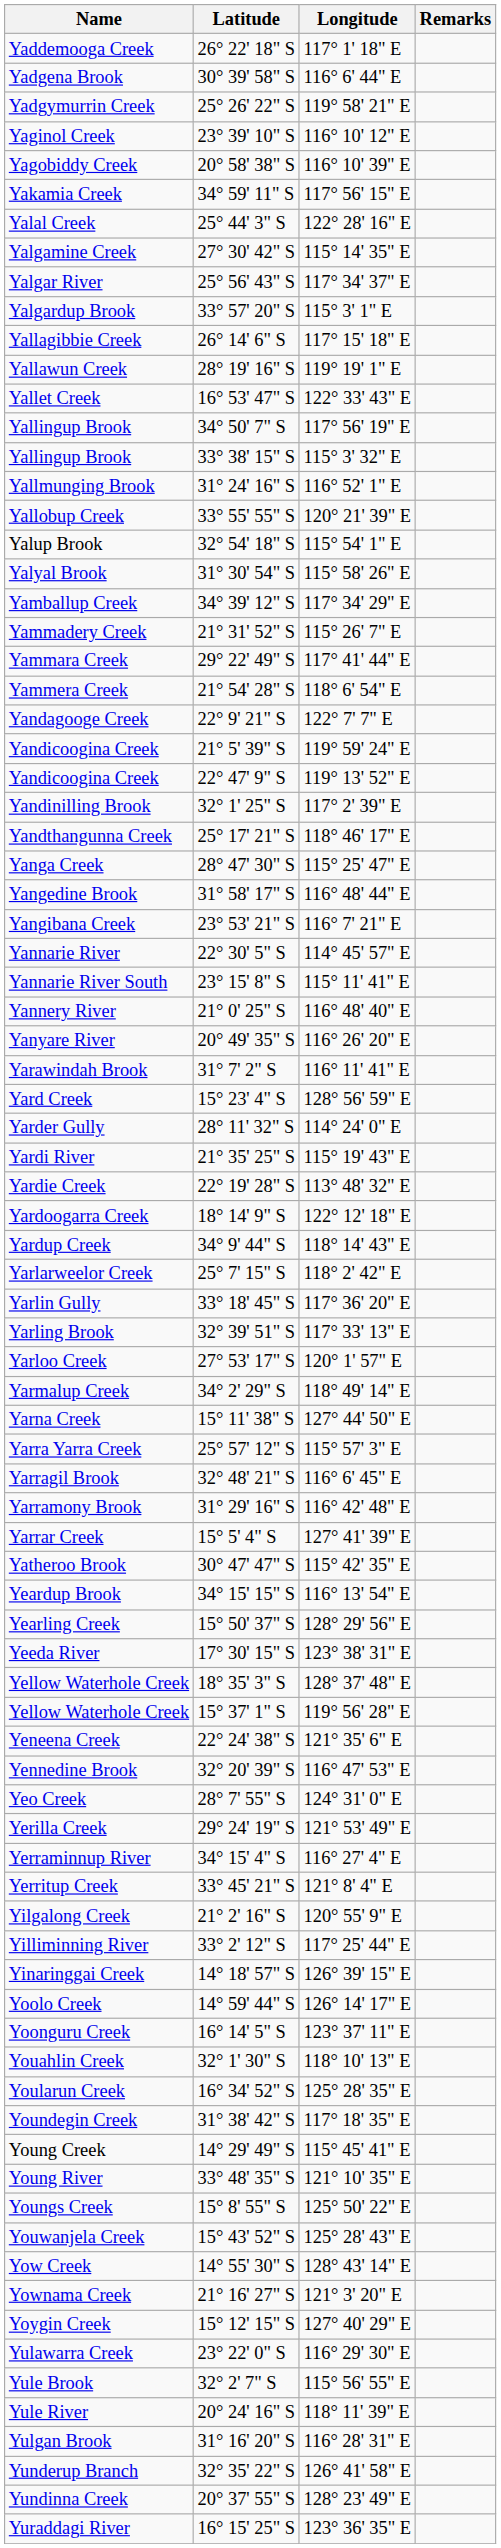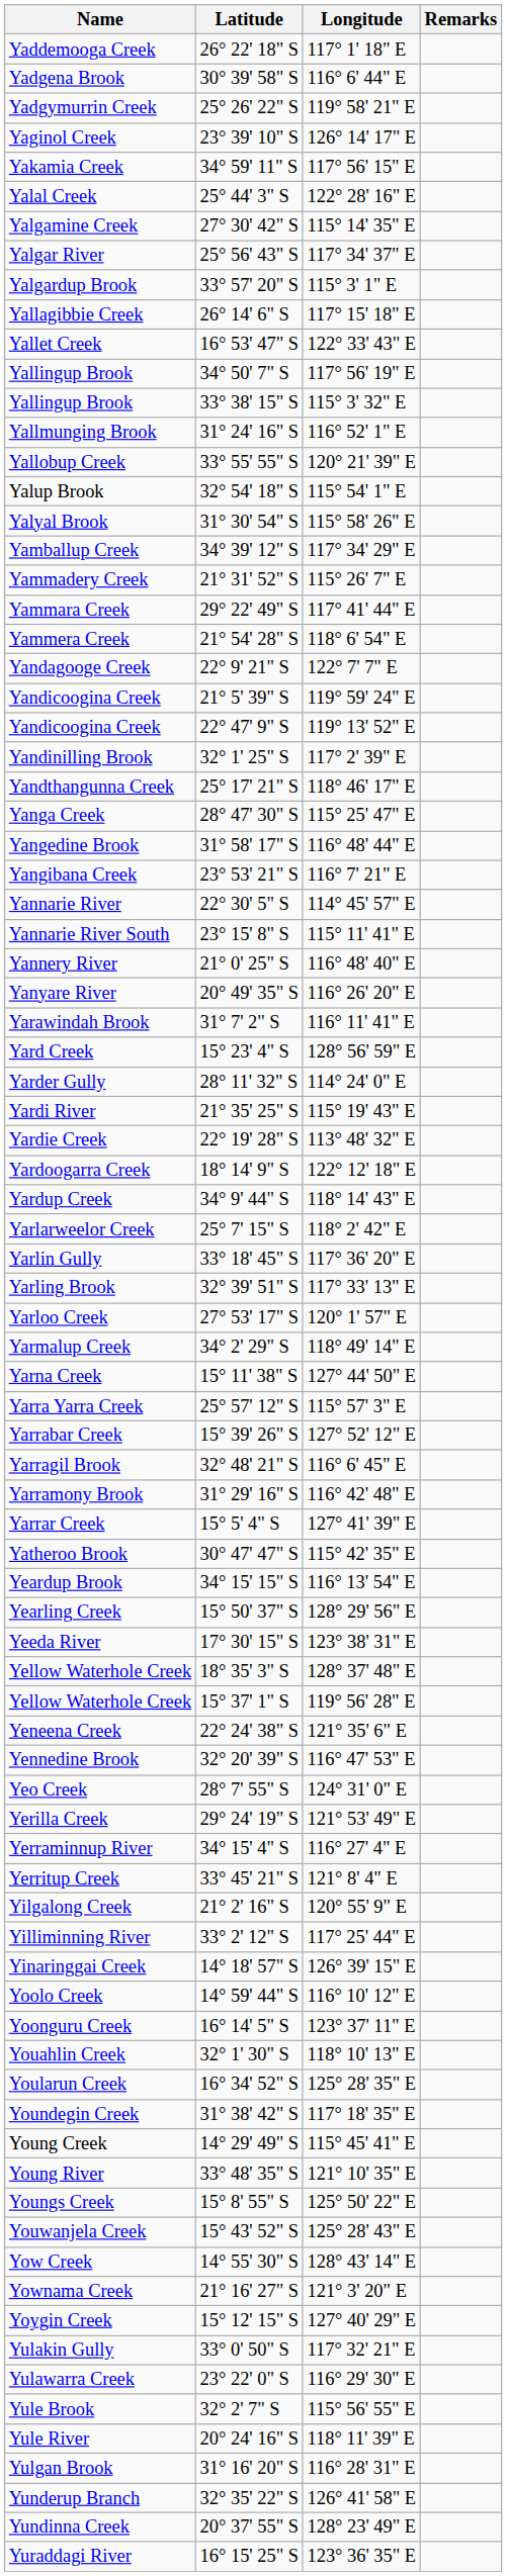 <table class="wikitable">
 <tr>
 <th>Name</th>
 <th>Latitude</th>
 <th>Longitude</th>
 <th>Remarks</th>
 </tr>
 <tr>
 <td><a href='#'>Yaddemooga Creek</a></td>
 <td>26° 22' 18" S</td>
 <td>117° 1' 18" E</td>
 <td></td>
 </tr>
 <tr>
 <td><a href='#'>Yadgena Brook</a></td>
 <td>30° 39' 58" S</td>
 <td>116° 6' 44" E</td>
 <td></td>
 </tr>
 <tr>
 <td><a href='#'>Yadgymurrin Creek</a></td>
 <td>25° 26' 22" S</td>
 <td>119° 58' 21" E</td>
 <td></td>
 </tr>
 <tr>
 <td><a href='#'>Yaginol Creek</a></td>
 <td>23° 39' 10" S</td>
-<td>116° 10' 12" E</td>
-<td></td>
-</tr>
-<tr>
-<td><a href='#'>Yagobiddy Creek</a></td>
-<td>20° 58' 38" S</td>
-<td>116° 10' 39" E</td>
+<td>126° 14' 17" E</td>
 <td></td>
 </tr>
 <tr>
 <td><a href='#'>Yakamia Creek</a></td>
 <td>34° 59' 11" S</td>
 <td>117° 56' 15" E</td>
 <td></td>
 </tr>
 <tr>
 <td><a href='#'>Yalal Creek</a></td>
 <td>25° 44' 3" S</td>
 <td>122° 28' 16" E</td>
 <td></td>
 </tr>
 <tr>
 <td><a href='#'>Yalgamine Creek</a></td>
 <td>27° 30' 42" S</td>
 <td>115° 14' 35" E</td>
 <td></td>
 </tr>
 <tr>
 <td><a href='#'>Yalgar River</a></td>
 <td>25° 56' 43" S</td>
 <td>117° 34' 37" E</td>
 <td></td>
 </tr>
 <tr>
 <td><a href='#'>Yalgardup Brook</a></td>
 <td>33° 57' 20" S</td>
 <td>115° 3' 1" E</td>
 <td></td>
 </tr>
 <tr>
 <td><a href='#'>Yallagibbie Creek</a></td>
 <td>26° 14' 6" S</td>
 <td>117° 15' 18" E</td>
-<td></td>
-</tr>
-<tr>
-<td><a href='#'>Yallawun Creek</a></td>
-<td>28° 19' 16" S</td>
-<td>119° 19' 1" E</td>
 <td></td>
 </tr>
 <tr>
 <td><a href='#'>Yallet Creek</a></td>
 <td>16° 53' 47" S</td>
 <td>122° 33' 43" E</td>
 <td></td>
 </tr>
 <tr>
 <td><a href='#'>Yallingup Brook</a></td>
 <td>34° 50' 7" S</td>
 <td>117° 56' 19" E</td>
 <td></td>
 </tr>
 <tr>
 <td><a href='#'>Yallingup Brook</a></td>
 <td>33° 38' 15" S</td>
 <td>115° 3' 32" E</td>
 <td></td>
 </tr>
 <tr>
 <td><a href='#'>Yallmunging Brook</a></td>
 <td>31° 24' 16" S</td>
 <td>116° 52' 1" E</td>
 <td></td>
 </tr>
 <tr>
 <td><a href='#'>Yallobup Creek</a></td>
 <td>33° 55' 55" S</td>
 <td>120° 21' 39" E</td>
 <td></td>
 </tr>
 <tr>
 <td>Yalup Brook</td>
 <td>32° 54' 18" S</td>
 <td>115° 54' 1" E</td>
 <td></td>
 </tr>
 <tr>
 <td><a href='#'>Yalyal Brook</a></td>
 <td>31° 30' 54" S</td>
 <td>115° 58' 26" E</td>
 <td></td>
 </tr>
 <tr>
 <td><a href='#'>Yamballup Creek</a></td>
 <td>34° 39' 12" S</td>
 <td>117° 34' 29" E</td>
 <td></td>
 </tr>
 <tr>
 <td><a href='#'>Yammadery Creek</a></td>
 <td>21° 31' 52" S</td>
 <td>115° 26' 7" E</td>
 <td></td>
 </tr>
 <tr>
 <td><a href='#'>Yammara Creek</a></td>
 <td>29° 22' 49" S</td>
 <td>117° 41' 44" E</td>
 <td></td>
 </tr>
 <tr>
 <td><a href='#'>Yammera Creek</a></td>
 <td>21° 54' 28" S</td>
 <td>118° 6' 54" E</td>
 <td></td>
 </tr>
 <tr>
 <td><a href='#'>Yandagooge Creek</a></td>
 <td>22° 9' 21" S</td>
 <td>122° 7' 7" E</td>
 <td></td>
 </tr>
 <tr>
 <td><a href='#'>Yandicoogina Creek</a></td>
 <td>21° 5' 39" S</td>
 <td>119° 59' 24" E</td>
 <td></td>
 </tr>
 <tr>
 <td><a href='#'>Yandicoogina Creek</a></td>
 <td>22° 47' 9" S</td>
 <td>119° 13' 52" E</td>
 <td></td>
 </tr>
 <tr>
 <td><a href='#'>Yandinilling Brook</a></td>
 <td>32° 1' 25" S</td>
 <td>117° 2' 39" E</td>
 <td></td>
 </tr>
 <tr>
 <td><a href='#'>Yandthangunna Creek</a></td>
 <td>25° 17' 21" S</td>
 <td>118° 46' 17" E</td>
 <td></td>
 </tr>
 <tr>
 <td><a href='#'>Yanga Creek</a></td>
 <td>28° 47' 30" S</td>
 <td>115° 25' 47" E</td>
 <td></td>
 </tr>
 <tr>
 <td><a href='#'>Yangedine Brook</a></td>
 <td>31° 58' 17" S</td>
 <td>116° 48' 44" E</td>
 <td></td>
 </tr>
 <tr>
 <td><a href='#'>Yangibana Creek</a></td>
 <td>23° 53' 21" S</td>
 <td>116° 7' 21" E</td>
 <td></td>
 </tr>
 <tr>
 <td><a href='#'>Yannarie River</a></td>
 <td>22° 30' 5" S</td>
 <td>114° 45' 57" E</td>
 <td></td>
 </tr>
 <tr>
 <td><a href='#'>Yannarie River South</a></td>
 <td>23° 15' 8" S</td>
 <td>115° 11' 41" E</td>
 <td></td>
 </tr>
 <tr>
 <td><a href='#'>Yannery River</a></td>
 <td>21° 0' 25" S</td>
 <td>116° 48' 40" E</td>
 <td></td>
 </tr>
 <tr>
 <td><a href='#'>Yanyare River</a></td>
 <td>20° 49' 35" S</td>
 <td>116° 26' 20" E</td>
 <td></td>
 </tr>
 <tr>
 <td><a href='#'>Yarawindah Brook</a></td>
 <td>31° 7' 2" S</td>
 <td>116° 11' 41" E</td>
 <td></td>
 </tr>
 <tr>
 <td><a href='#'>Yard Creek</a></td>
 <td>15° 23' 4" S</td>
 <td>128° 56' 59" E</td>
 <td></td>
 </tr>
 <tr>
 <td><a href='#'>Yarder Gully</a></td>
 <td>28° 11' 32" S</td>
 <td>114° 24' 0" E</td>
 <td></td>
 </tr>
 <tr>
 <td><a href='#'>Yardi River</a></td>
 <td>21° 35' 25" S</td>
 <td>115° 19' 43" E</td>
 <td></td>
 </tr>
 <tr>
 <td><a href='#'>Yardie Creek</a></td>
 <td>22° 19' 28" S</td>
 <td>113° 48' 32" E</td>
 <td></td>
 </tr>
 <tr>
 <td><a href='#'>Yardoogarra Creek</a></td>
 <td>18° 14' 9" S</td>
 <td>122° 12' 18" E</td>
 <td></td>
 </tr>
 <tr>
 <td><a href='#'>Yardup Creek</a></td>
 <td>34° 9' 44" S</td>
 <td>118° 14' 43" E</td>
 <td></td>
 </tr>
 <tr>
 <td><a href='#'>Yarlarweelor Creek</a></td>
 <td>25° 7' 15" S</td>
 <td>118° 2' 42" E</td>
 <td></td>
 </tr>
 <tr>
 <td><a href='#'>Yarlin Gully</a></td>
 <td>33° 18' 45" S</td>
 <td>117° 36' 20" E</td>
 <td></td>
 </tr>
 <tr>
 <td><a href='#'>Yarling Brook</a></td>
 <td>32° 39' 51" S</td>
 <td>117° 33' 13" E</td>
 <td></td>
 </tr>
 <tr>
 <td><a href='#'>Yarloo Creek</a></td>
 <td>27° 53' 17" S</td>
 <td>120° 1' 57" E</td>
 <td></td>
 </tr>
 <tr>
 <td><a href='#'>Yarmalup Creek</a></td>
 <td>34° 2' 29" S</td>
 <td>118° 49' 14" E</td>
 <td></td>
 </tr>
 <tr>
 <td><a href='#'>Yarna Creek</a></td>
 <td>15° 11' 38" S</td>
 <td>127° 44' 50" E</td>
 <td></td>
 </tr>
 <tr>
 <td><a href='#'>Yarra Yarra Creek</a></td>
 <td>25° 57' 12" S</td>
 <td>115° 57' 3" E</td>
 <td></td>
 </tr>
 <tr>
+<td><a href='#'>Yarrabar Creek</a></td>
+<td>15° 39' 26" S</td>
+<td>127° 52' 12" E</td>
+<td></td>
+</tr>
+<tr>
 <td><a href='#'>Yarragil Brook</a></td>
 <td>32° 48' 21" S</td>
 <td>116° 6' 45" E</td>
 <td></td>
 </tr>
 <tr>
 <td><a href='#'>Yarramony Brook</a></td>
 <td>31° 29' 16" S</td>
 <td>116° 42' 48" E</td>
 <td></td>
 </tr>
 <tr>
 <td><a href='#'>Yarrar Creek</a></td>
 <td>15° 5' 4" S</td>
 <td>127° 41' 39" E</td>
 <td></td>
 </tr>
 <tr>
 <td><a href='#'>Yatheroo Brook</a></td>
 <td>30° 47' 47" S</td>
 <td>115° 42' 35" E</td>
 <td></td>
 </tr>
 <tr>
 <td><a href='#'>Yeardup Brook</a></td>
 <td>34° 15' 15" S</td>
 <td>116° 13' 54" E</td>
 <td></td>
 </tr>
 <tr>
 <td><a href='#'>Yearling Creek</a></td>
 <td>15° 50' 37" S</td>
 <td>128° 29' 56" E</td>
 <td></td>
 </tr>
 <tr>
 <td><a href='#'>Yeeda River</a></td>
 <td>17° 30' 15" S</td>
 <td>123° 38' 31" E</td>
 <td></td>
 </tr>
 <tr>
 <td><a href='#'>Yellow Waterhole Creek</a></td>
 <td>18° 35' 3" S</td>
 <td>128° 37' 48" E</td>
 <td></td>
 </tr>
 <tr>
 <td><a href='#'>Yellow Waterhole Creek</a></td>
 <td>15° 37' 1" S</td>
 <td>119° 56' 28" E</td>
 <td></td>
 </tr>
 <tr>
 <td><a href='#'>Yeneena Creek</a></td>
 <td>22° 24' 38" S</td>
 <td>121° 35' 6" E</td>
 <td></td>
 </tr>
 <tr>
 <td><a href='#'>Yennedine Brook</a></td>
 <td>32° 20' 39" S</td>
 <td>116° 47' 53" E</td>
 <td></td>
 </tr>
 <tr>
 <td><a href='#'>Yeo Creek</a></td>
 <td>28° 7' 55" S</td>
 <td>124° 31' 0" E</td>
 <td></td>
 </tr>
 <tr>
 <td><a href='#'>Yerilla Creek</a></td>
 <td>29° 24' 19" S</td>
 <td>121° 53' 49" E</td>
 <td></td>
 </tr>
 <tr>
 <td><a href='#'>Yerraminnup River</a></td>
 <td>34° 15' 4" S</td>
 <td>116° 27' 4" E</td>
 <td></td>
 </tr>
 <tr>
 <td><a href='#'>Yerritup Creek</a></td>
 <td>33° 45' 21" S</td>
 <td>121° 8' 4" E</td>
 <td></td>
 </tr>
 <tr>
 <td><a href='#'>Yilgalong Creek</a></td>
 <td>21° 2' 16" S</td>
 <td>120° 55' 9" E</td>
 <td></td>
 </tr>
 <tr>
 <td><a href='#'>Yilliminning River</a></td>
 <td>33° 2' 12" S</td>
 <td>117° 25' 44" E</td>
 <td></td>
 </tr>
 <tr>
 <td><a href='#'>Yinaringgai Creek</a></td>
 <td>14° 18' 57" S</td>
 <td>126° 39' 15" E</td>
 <td></td>
 </tr>
 <tr>
 <td><a href='#'>Yoolo Creek</a></td>
 <td>14° 59' 44" S</td>
-<td>126° 14' 17" E</td>
+<td>116° 10' 12" E</td>
 <td></td>
 </tr>
 <tr>
 <td><a href='#'>Yoonguru Creek</a></td>
 <td>16° 14' 5" S</td>
 <td>123° 37' 11" E</td>
 <td></td>
 </tr>
 <tr>
 <td><a href='#'>Youahlin Creek</a></td>
 <td>32° 1' 30" S</td>
 <td>118° 10' 13" E</td>
 <td></td>
 </tr>
 <tr>
 <td><a href='#'>Yoularun Creek</a></td>
 <td>16° 34' 52" S</td>
 <td>125° 28' 35" E</td>
 <td></td>
 </tr>
 <tr>
 <td><a href='#'>Youndegin Creek</a></td>
 <td>31° 38' 42" S</td>
 <td>117° 18' 35" E</td>
 <td></td>
 </tr>
 <tr>
 <td>Young Creek</td>
 <td>14° 29' 49" S</td>
 <td>115° 45' 41" E</td>
 <td></td>
 </tr>
 <tr>
 <td><a href='#'>Young River</a></td>
 <td>33° 48' 35" S</td>
 <td>121° 10' 35" E</td>
 <td></td>
 </tr>
 <tr>
 <td><a href='#'>Youngs Creek</a></td>
 <td>15° 8' 55" S</td>
 <td>125° 50' 22" E</td>
 <td></td>
 </tr>
 <tr>
 <td><a href='#'>Youwanjela Creek</a></td>
 <td>15° 43' 52" S</td>
 <td>125° 28' 43" E</td>
 <td></td>
 </tr>
 <tr>
 <td><a href='#'>Yow Creek</a></td>
 <td>14° 55' 30" S</td>
 <td>128° 43' 14" E</td>
 <td></td>
 </tr>
 <tr>
 <td><a href='#'>Yownama Creek</a></td>
 <td>21° 16' 27" S</td>
 <td>121° 3' 20" E</td>
 <td></td>
 </tr>
 <tr>
 <td><a href='#'>Yoygin Creek</a></td>
 <td>15° 12' 15" S</td>
 <td>127° 40' 29" E</td>
 <td></td>
 </tr>
 <tr>
+<td><a href='#'>Yulakin Gully</a></td>
+<td>33° 0' 50" S</td>
+<td>117° 32' 21" E</td>
+<td></td>
+</tr>
+<tr>
 <td><a href='#'>Yulawarra Creek</a></td>
 <td>23° 22' 0" S</td>
 <td>116° 29' 30" E</td>
 <td></td>
 </tr>
 <tr>
 <td><a href='#'>Yule Brook</a></td>
 <td>32° 2' 7" S</td>
 <td>115° 56' 55" E</td>
 <td></td>
 </tr>
 <tr>
 <td><a href='#'>Yule River</a></td>
 <td>20° 24' 16" S</td>
 <td>118° 11' 39" E</td>
 <td></td>
 </tr>
 <tr>
 <td><a href='#'>Yulgan Brook</a></td>
 <td>31° 16' 20" S</td>
 <td>116° 28' 31" E</td>
 <td></td>
 </tr>
 <tr>
 <td><a href='#'>Yunderup Branch</a></td>
 <td>32° 35' 22" S</td>
 <td>126° 41' 58" E</td>
 <td></td>
 </tr>
 <tr>
 <td><a href='#'>Yundinna Creek</a></td>
 <td>20° 37' 55" S</td>
 <td>128° 23' 49" E</td>
 <td></td>
 </tr>
 <tr>
 <td><a href='#'>Yuraddagi River</a></td>
 <td>16° 15' 25" S</td>
 <td>123° 36' 35" E</td>
 <td></td>
 </tr>
 </table>
